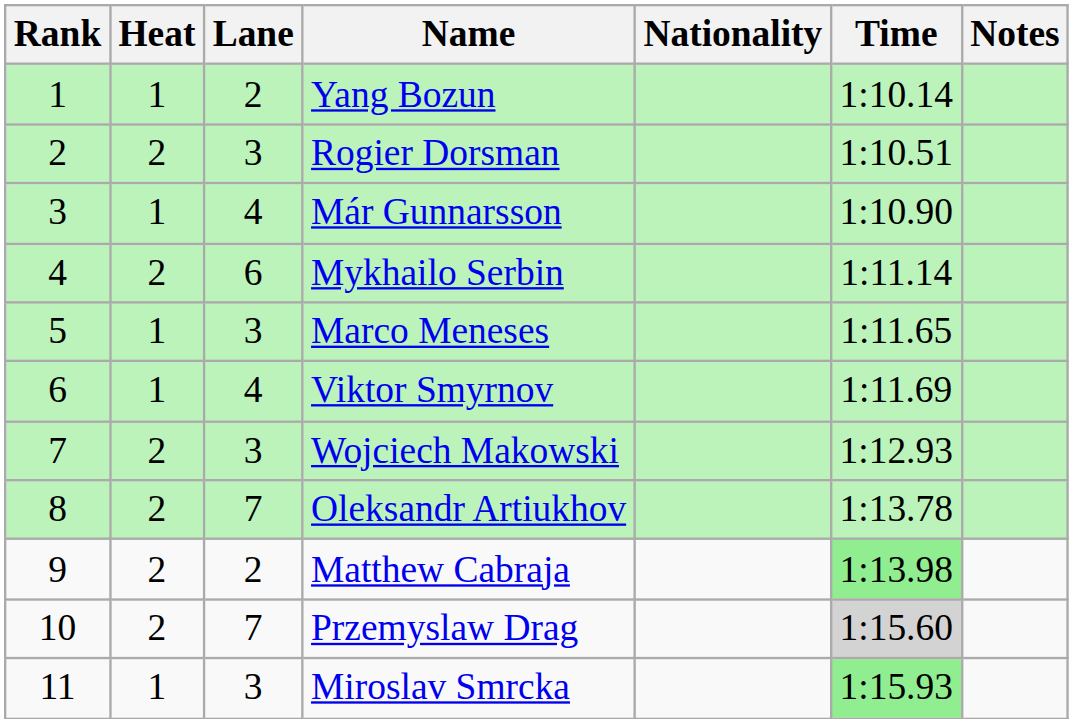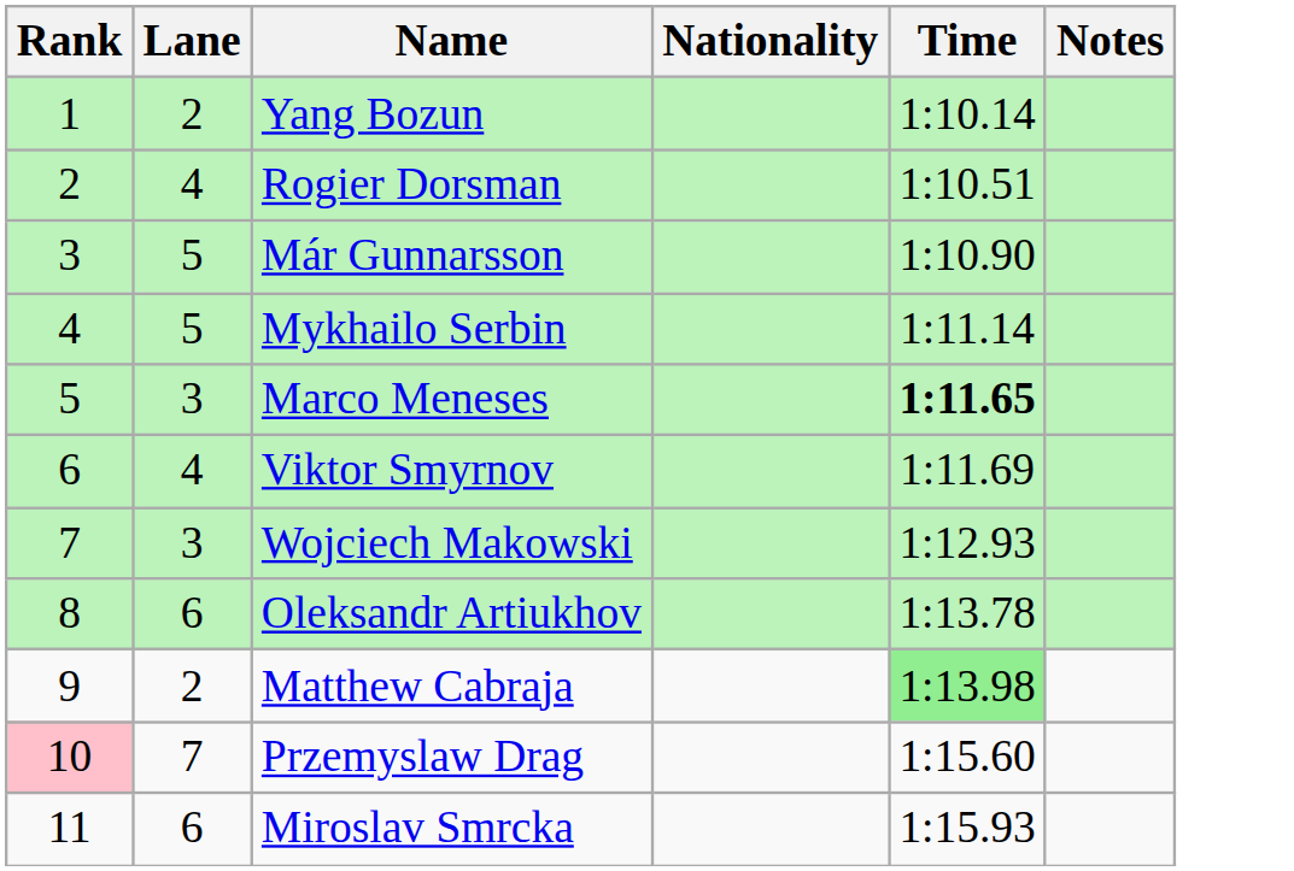 <table class="wikitable sortable" style="text-align:center">
 <tr>
 <th>Rank</th>
-<th>Heat</th>
 <th>Lane</th>
 <th>Name</th>
 <th>Nationality</th>
 <th>Time</th>
 <th>Notes</th>
 </tr>
 <tr bgcolor=bbf3bb>
-<td>1</td>
 <td>1</td>
 <td>2</td>
 <td align=left><a href='#'>Yang Bozun</a></td>
 <td align=left></td>
 <td>1:10.14</td>
 <td></td>
 </tr>
 <tr bgcolor=bbf3bb>
 <td>2</td>
-<td>2</td>
-<td>3</td>
+<td>4</td>
 <td align=left><a href='#'>Rogier Dorsman</a></td>
 <td align=left></td>
 <td>1:10.51</td>
 <td></td>
 </tr>
 <tr bgcolor=bbf3bb>
 <td>3</td>
-<td>1</td>
-<td>4</td>
+<td>5</td>
 <td align=left><a href='#'>Már Gunnarsson</a></td>
 <td align=left></td>
 <td>1:10.90</td>
 <td></td>
 </tr>
 <tr bgcolor=bbf3bb>
 <td>4</td>
-<td>2</td>
-<td>6</td>
+<td>5</td>
 <td align=left><a href='#'>Mykhailo Serbin</a></td>
 <td align=left></td>
 <td>1:11.14</td>
 <td></td>
 </tr>
 <tr bgcolor=bbf3bb>
 <td>5</td>
-<td>1</td>
 <td>3</td>
 <td align=left><a href='#'>Marco Meneses</a></td>
 <td align=left></td>
-<td>1:11.65</td>
+<td><strong>1:11.65</strong></td>
 <td></td>
 </tr>
 <tr bgcolor=bbf3bb>
 <td>6</td>
-<td>1</td>
 <td>4</td>
 <td align=left><a href='#'>Viktor Smyrnov</a></td>
 <td align=left></td>
 <td>1:11.69</td>
 <td></td>
 </tr>
 <tr bgcolor=bbf3bb>
 <td>7</td>
-<td>2</td>
 <td>3</td>
 <td align=left><a href='#'>Wojciech Makowski</a></td>
 <td align=left></td>
 <td>1:12.93</td>
 <td></td>
 </tr>
 <tr bgcolor=bbf3bb>
 <td>8</td>
-<td>2</td>
-<td>7</td>
+<td>6</td>
 <td align=left><a href='#'>Oleksandr Artiukhov</a></td>
 <td align=left></td>
 <td>1:13.78</td>
 <td></td>
 </tr>
 <tr>
 <td>9</td>
 <td>2</td>
-<td>2</td>
 <td align=left><a href='#'>Matthew Cabraja</a></td>
 <td align=left></td>
 <td style="background: lightgreen;">1:13.98</td>
 <td></td>
 </tr>
 <tr>
-<td>10</td>
-<td>2</td>
+<td style="background: pink;">10</td>
 <td>7</td>
 <td align=left><a href='#'>Przemyslaw Drag</a></td>
 <td align=left></td>
-<td style="background: lightgrey;">1:15.60</td>
+<td>1:15.60</td>
 <td></td>
 </tr>
 <tr>
 <td>11</td>
-<td>1</td>
-<td>3</td>
+<td>6</td>
 <td align=left><a href='#'>Miroslav Smrcka</a></td>
 <td align=left></td>
-<td style="background: lightgreen;">1:15.93</td>
+<td>1:15.93</td>
 <td></td>
 </tr>
 </table>
